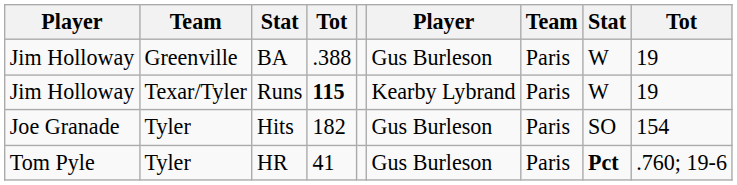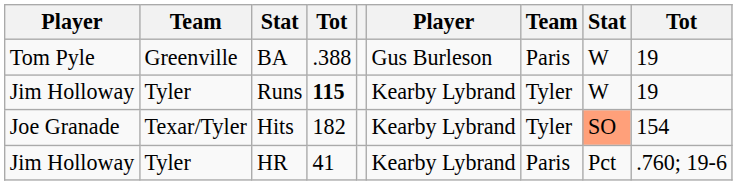 <table class="wikitable">
 <tr>
 <th>Player</th>
 <th>Team</th>
 <th>Stat</th>
 <th>Tot</th>
 <th></th>
 <th>Player</th>
 <th>Team</th>
 <th>Stat</th>
 <th>Tot</th>
 </tr>
 <tr>
-<td>Jim Holloway</td>
+<td>Tom Pyle</td>
 <td>Greenville</td>
 <td>BA</td>
 <td>.388</td>
 <td></td>
 <td>Gus Burleson</td>
 <td>Paris</td>
 <td>W</td>
 <td>19</td>
 </tr>
 <tr>
 <td>Jim Holloway</td>
-<td>Texar/Tyler</td>
+<td>Tyler</td>
 <td>Runs</td>
 <td><strong>115</strong></td>
 <td></td>
 <td>Kearby Lybrand</td>
-<td>Paris</td>
+<td>Tyler</td>
 <td>W</td>
 <td>19</td>
 </tr>
 <tr>
 <td>Joe Granade</td>
-<td>Tyler</td>
+<td>Texar/Tyler</td>
 <td>Hits</td>
 <td>182</td>
 <td></td>
-<td>Gus Burleson</td>
-<td>Paris</td>
-<td>SO</td>
+<td>Kearby Lybrand</td>
+<td>Tyler</td>
+<td style="background: lightsalmon;">SO</td>
 <td>154</td>
 </tr>
 <tr>
-<td>Tom Pyle</td>
+<td>Jim Holloway</td>
 <td>Tyler</td>
 <td>HR</td>
 <td>41</td>
 <td></td>
-<td>Gus Burleson</td>
+<td>Kearby Lybrand</td>
 <td>Paris</td>
-<td><strong>Pct</strong></td>
+<td>Pct</td>
 <td>.760; 19-6</td>
 </tr>
 </table>
